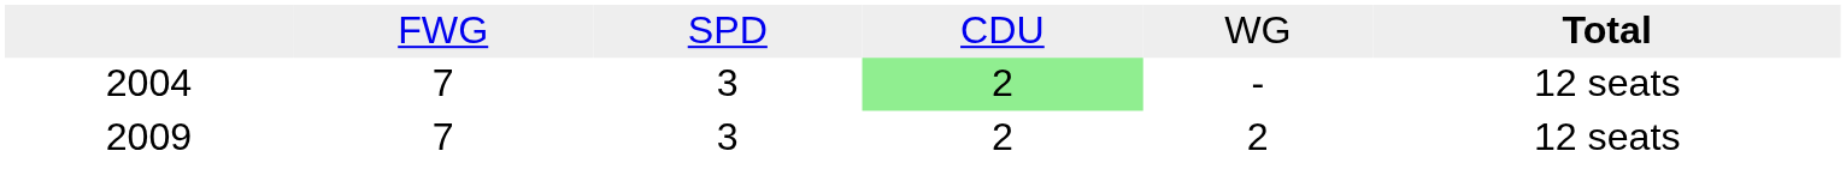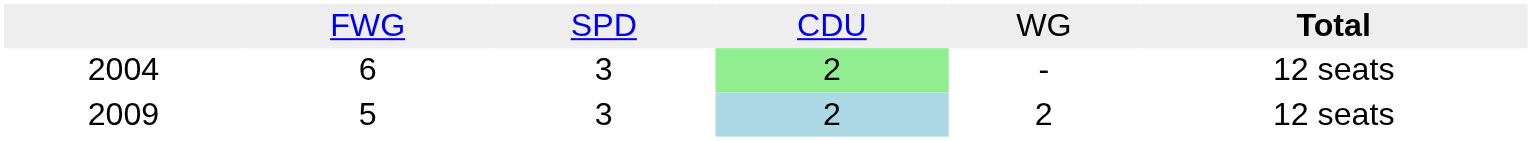 <table border="0" cellpadding="2" cellspacing="0" width="60%">
 <tr bgcolor="#eeeeee" align="center">
 <td></td>
 <td><a href='#'>FWG</a></td>
 <td><a href='#'>SPD</a></td>
 <td><a href='#'>CDU</a></td>
 <td>WG</td>
 <td><strong>Total</strong></td>
 </tr>
 <tr align="center">
 <td>2004</td>
-<td>7</td>
+<td>6</td>
 <td>3</td>
 <td style="background: lightgreen;">2</td>
 <td>-</td>
 <td>12 seats</td>
 </tr>
 <tr align="center">
 <td>2009</td>
-<td>7</td>
+<td>5</td>
 <td>3</td>
-<td>2</td>
+<td style="background: lightblue;">2</td>
 <td>2</td>
 <td>12 seats</td>
 </tr>
 </table>
